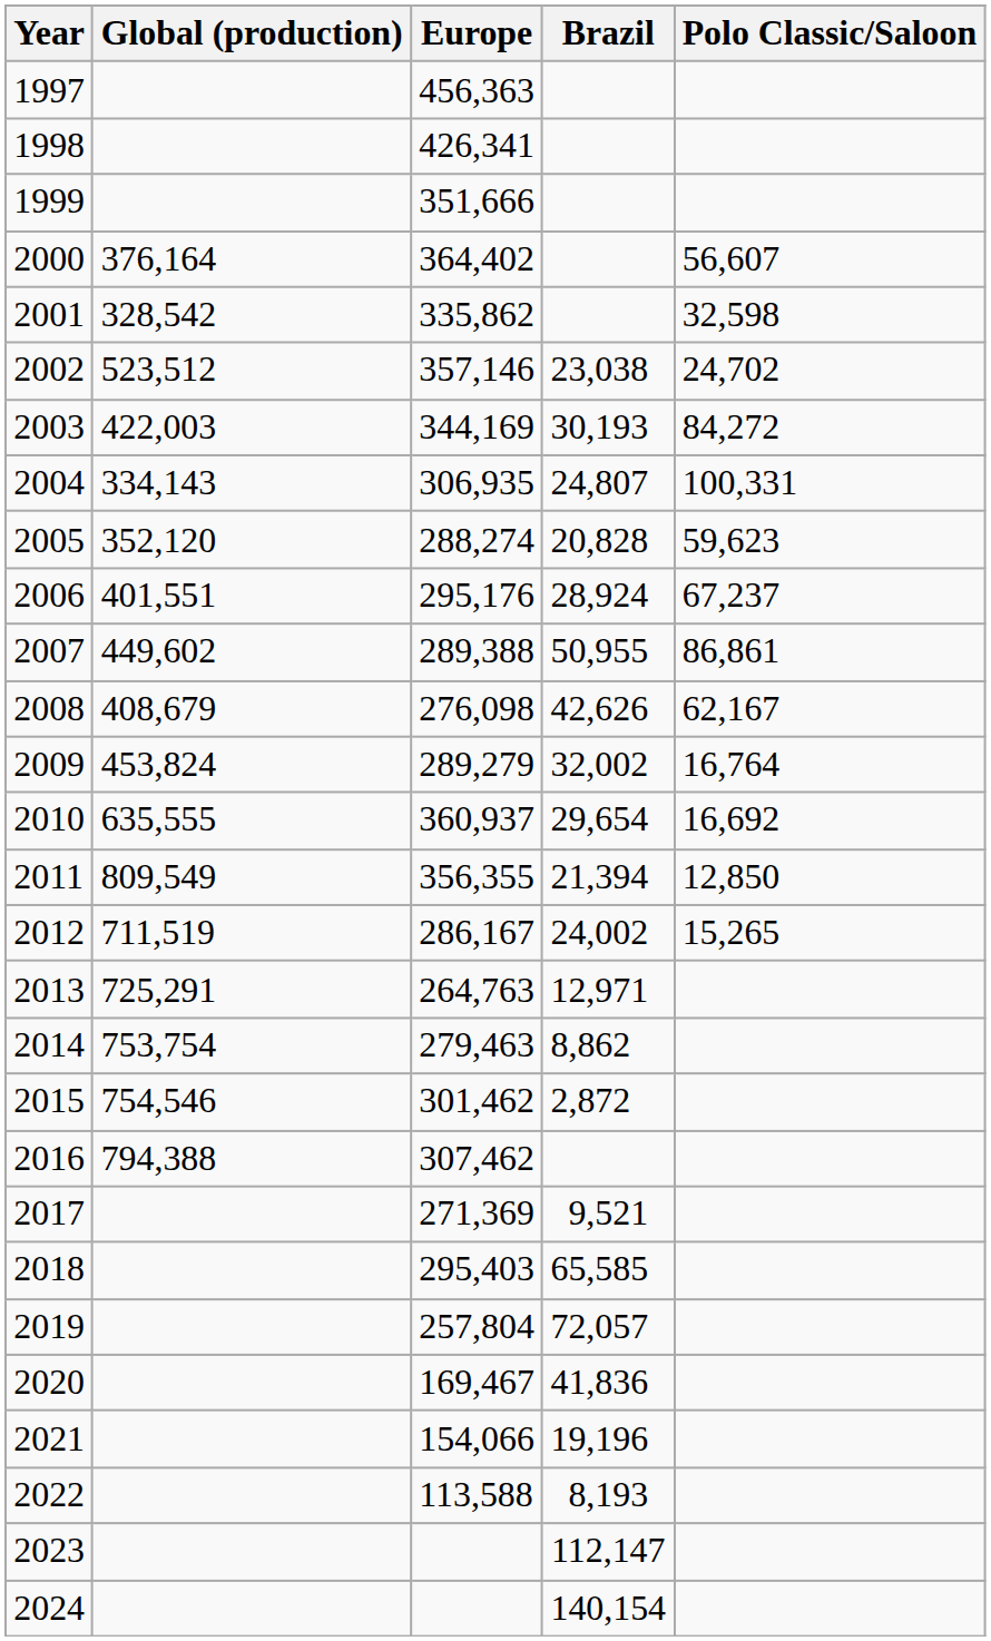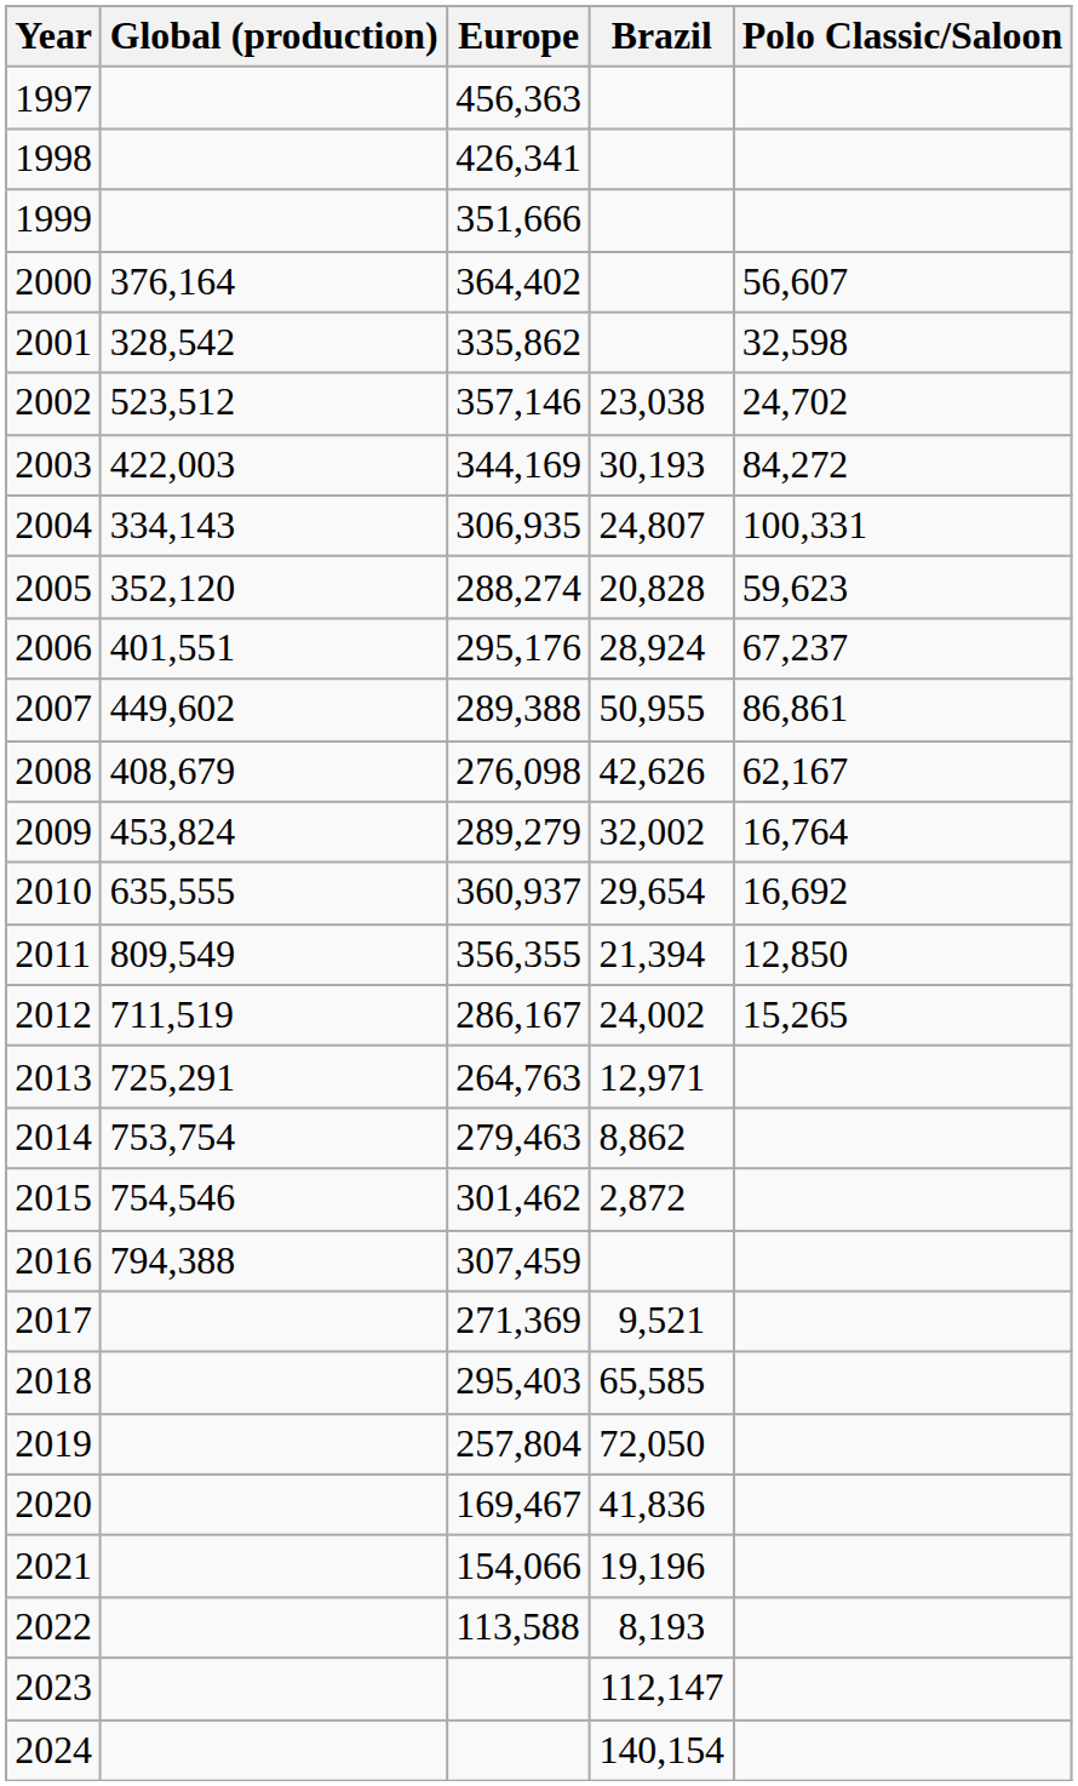 <table class="wikitable">
 <tr>
 <th>Year</th>
 <th>Global (production)</th>
 <th>Europe</th>
 <th>Brazil</th>
 <th>Polo Classic/Saloon</th>
 </tr>
 <tr>
 <td>1997</td>
 <td></td>
 <td>456,363</td>
 <td></td>
 <td></td>
 </tr>
 <tr>
 <td>1998</td>
 <td></td>
 <td>426,341</td>
 <td></td>
 <td></td>
 </tr>
 <tr>
 <td>1999</td>
 <td></td>
 <td>351,666</td>
 <td></td>
 <td></td>
 </tr>
 <tr>
 <td>2000</td>
 <td>376,164</td>
 <td>364,402</td>
 <td></td>
 <td>56,607</td>
 </tr>
 <tr>
 <td>2001</td>
 <td>328,542</td>
 <td>335,862</td>
 <td></td>
 <td>32,598</td>
 </tr>
 <tr>
 <td>2002</td>
 <td>523,512</td>
 <td>357,146</td>
 <td>23,038</td>
 <td>24,702</td>
 </tr>
 <tr>
 <td>2003</td>
 <td>422,003</td>
 <td>344,169</td>
 <td>30,193</td>
 <td>84,272</td>
 </tr>
 <tr>
 <td>2004</td>
 <td>334,143</td>
 <td>306,935</td>
 <td>24,807</td>
 <td>100,331</td>
 </tr>
 <tr>
 <td>2005</td>
 <td>352,120</td>
 <td>288,274</td>
 <td>20,828</td>
 <td>59,623</td>
 </tr>
 <tr>
 <td>2006</td>
 <td>401,551</td>
 <td>295,176</td>
 <td>28,924</td>
 <td>67,237</td>
 </tr>
 <tr>
 <td>2007</td>
 <td>449,602</td>
 <td>289,388</td>
 <td>50,955</td>
 <td>86,861</td>
 </tr>
 <tr>
 <td>2008</td>
 <td>408,679</td>
 <td>276,098</td>
 <td>42,626</td>
 <td>62,167</td>
 </tr>
 <tr>
 <td>2009</td>
 <td>453,824</td>
 <td>289,279</td>
 <td>32,002</td>
 <td>16,764</td>
 </tr>
 <tr>
 <td>2010</td>
 <td>635,555</td>
 <td>360,937</td>
 <td>29,654</td>
 <td>16,692</td>
 </tr>
 <tr>
 <td>2011</td>
 <td>809,549</td>
 <td>356,355</td>
 <td>21,394</td>
 <td>12,850</td>
 </tr>
 <tr>
 <td>2012</td>
 <td>711,519</td>
 <td>286,167</td>
 <td>24,002</td>
 <td>15,265</td>
 </tr>
 <tr>
 <td>2013</td>
 <td>725,291</td>
 <td>264,763</td>
 <td>12,971</td>
 </tr>
 <tr>
 <td>2014</td>
 <td>753,754</td>
 <td>279,463</td>
 <td>8,862</td>
 <td></td>
 </tr>
 <tr>
 <td>2015</td>
 <td>754,546</td>
 <td>301,462</td>
 <td>2,872</td>
 <td></td>
 </tr>
 <tr>
 <td>2016</td>
 <td>794,388</td>
-<td>307,462</td>
+<td>307,459</td>
 <td></td>
 <td></td>
 </tr>
 <tr>
 <td>2017</td>
 <td></td>
 <td>271,369</td>
 <td align="center">9,521</td>
 <td></td>
 </tr>
 <tr>
 <td>2018</td>
 <td></td>
 <td>295,403</td>
 <td>65,585</td>
 <td></td>
 </tr>
 <tr>
 <td>2019</td>
 <td></td>
 <td>257,804</td>
-<td>72,057</td>
+<td>72,050</td>
 <td></td>
 </tr>
 <tr>
 <td>2020</td>
 <td></td>
 <td>169,467</td>
 <td>41,836</td>
 <td></td>
 </tr>
 <tr>
 <td>2021</td>
 <td></td>
 <td>154,066</td>
 <td>19,196</td>
 <td></td>
 </tr>
 <tr>
 <td>2022</td>
 <td></td>
 <td>113,588</td>
 <td align="center">8,193</td>
 <td></td>
 </tr>
 <tr>
 <td>2023</td>
 <td></td>
 <td></td>
 <td align="center">112,147</td>
 <td></td>
 </tr>
 <tr>
 <td>2024</td>
 <td></td>
 <td></td>
 <td>140,154</td>
 <td></td>
 </tr>
 </table>
